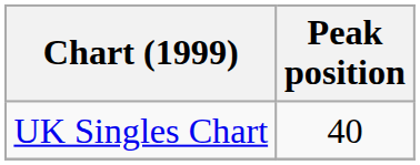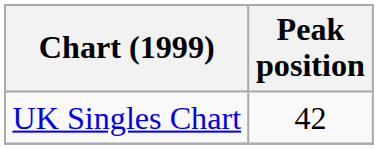 <table class="wikitable sortable">
 <tr>
 <th>Chart (1999)</th>
 <th>Peak<br>position</th>
 </tr>
 <tr>
 <td><a href='#'>UK Singles Chart</a></td>
-<td style="text-align:center;">40</td>
+<td style="text-align:center;">42</td>
 </tr>
 <tr>
 </tr>
 </table>
